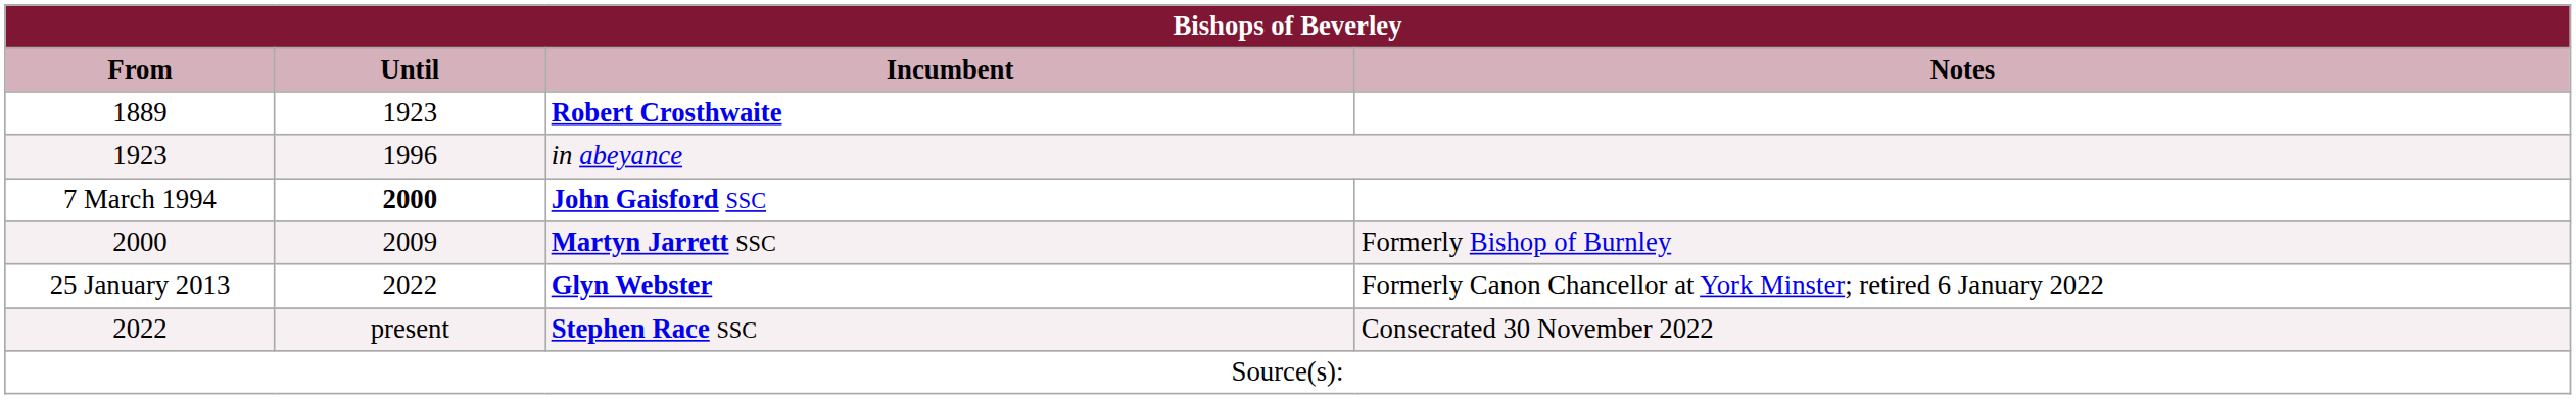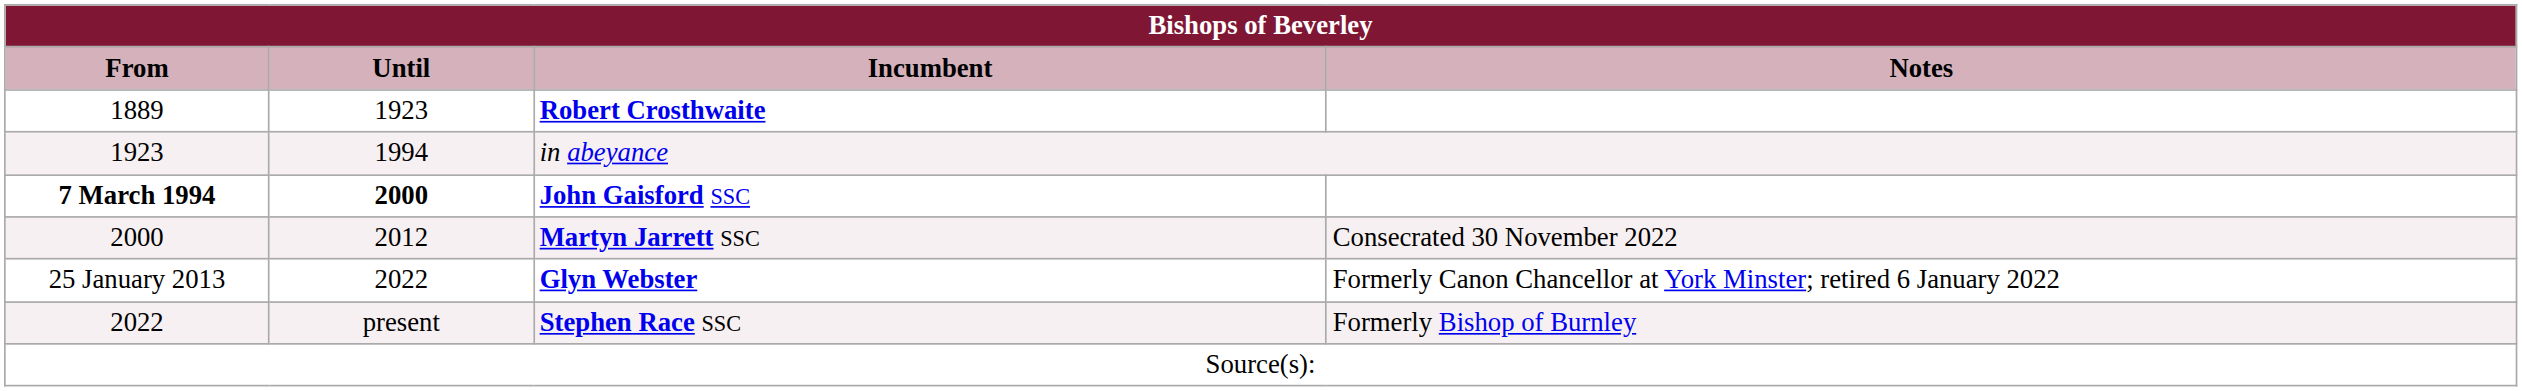 <table class="wikitable" style="width:95%;" border="1" cellpadding="2">
 <tr>
 <th colspan="4" style="background-color: #7F1734; color: white;">Bishops of Beverley</th>
 </tr>
 <tr valign=top>
 <th style="background-color:#D4B1BB" width="10%">From</th>
 <th style="background-color:#D4B1BB" width="10%">Until</th>
 <th style="background-color:#D4B1BB" width="30%">Incumbent</th>
 <th style="background-color:#D4B1BB" width="45%">Notes</th>
 </tr>
 <tr valign=top bgcolor="white">
 <td align="center">1889</td>
 <td align="center">1923</td>
 <td><strong><a href='#'>Robert Crosthwaite</a></strong> </td>
 <td></td>
 </tr>
 <tr valign=top bgcolor="#F7F0F2">
 <td align="center">1923</td>
-<td align="center">1996</td>
+<td align="center">1994</td>
 <td colspan="2"><em>in <a href='#'>abeyance</a></em></td>
 </tr>
 <tr valign=top bgcolor="white">
-<td align="center">7 March 1994</td>
+<td align="center"><strong>7 March 1994</strong></td>
 <td align="center"><strong>2000</strong></td>
 <td><strong><a href='#'>John Gaisford</a></strong> <small><a href='#'>SSC</a></small></td>
 <td></td>
 </tr>
 <tr valign=top bgcolor="#F7F0F2">
 <td align="center">2000</td>
-<td align="center">2009</td>
+<td align="center">2012</td>
 <td><strong><a href='#'>Martyn Jarrett</a></strong> <small>SSC</small></td>
-<td>Formerly <a href='#'>Bishop of Burnley</a></td>
+<td>Consecrated 30 November 2022</td>
 </tr>
 <tr valign=top bgcolor="white">
 <td align="center">25 January 2013</td>
 <td align="center">2022</td>
 <td><strong><a href='#'>Glyn Webster</a></strong></td>
 <td>Formerly Canon Chancellor at <a href='#'>York Minster</a>; retired 6 January 2022</td>
 </tr>
 <tr valign=top bgcolor="#F7F0F2">
 <td align="center">2022</td>
 <td align="center">present</td>
 <td><strong><a href='#'>Stephen Race</a></strong> <small>SSC</small></td>
-<td>Consecrated 30 November 2022</td>
+<td>Formerly <a href='#'>Bishop of Burnley</a></td>
 </tr>
 <tr valign=top bgcolor="white">
 <td align="center" colspan="4">Source(s):</td>
 </tr>
 </table>
